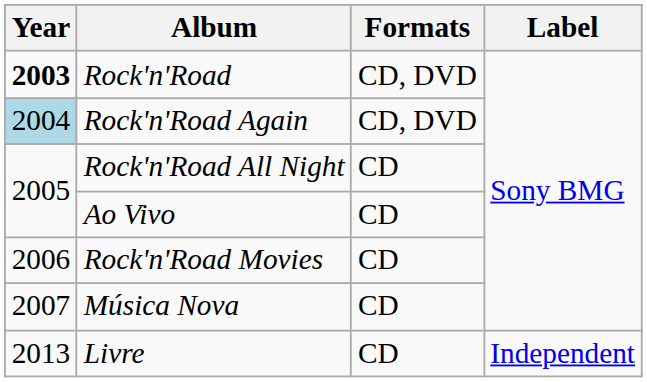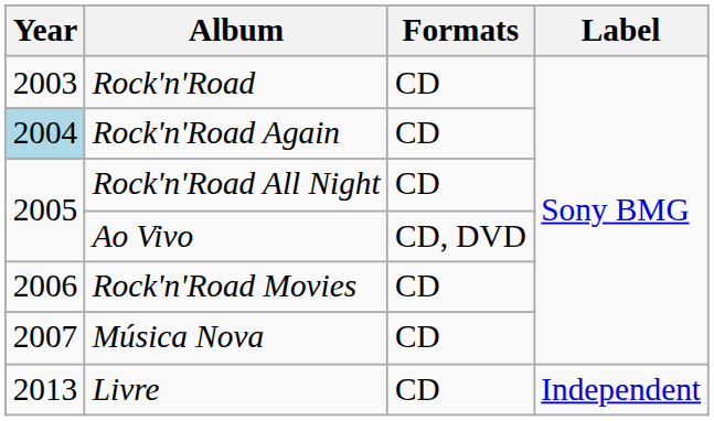 <table class="wikitable">
 <tr>
 <th align="left">Year</th>
 <th align="left">Album</th>
 <th align="left">Formats</th>
 <th>Label</th>
 </tr>
 <tr>
-<td align="left"><strong>2003</strong></td>
+<td align="left">2003</td>
 <td align="left"><em>Rock'n'Road</em></td>
-<td>CD, DVD</td>
+<td align="left">CD</td>
 <td rowspan="6"><a href='#'>Sony BMG</a></td>
 </tr>
 <tr>
 <td rowspan="1" style="background: lightblue;">2004</td>
 <td align="left"><em>Rock'n'Road Again</em></td>
-<td>CD, DVD</td>
+<td align="left">CD</td>
 </tr>
 <tr>
 <td rowspan="2">2005</td>
 <td align="left"><em>Rock'n'Road All Night</em></td>
 <td align="left">CD</td>
 </tr>
 <tr>
 <td><em>Ao Vivo</em></td>
-<td align="left">CD</td>
+<td>CD, DVD</td>
 </tr>
 <tr>
 <td>2006</td>
 <td><em>Rock'n'Road Movies</em></td>
 <td>CD</td>
 </tr>
 <tr>
 <td>2007</td>
 <td><em>Música Nova</em></td>
 <td>CD</td>
 </tr>
 <tr>
 <td>2013</td>
 <td><em>Livre</em></td>
 <td>CD</td>
 <td><a href='#'>Independent</a></td>
 </tr>
 </table>
